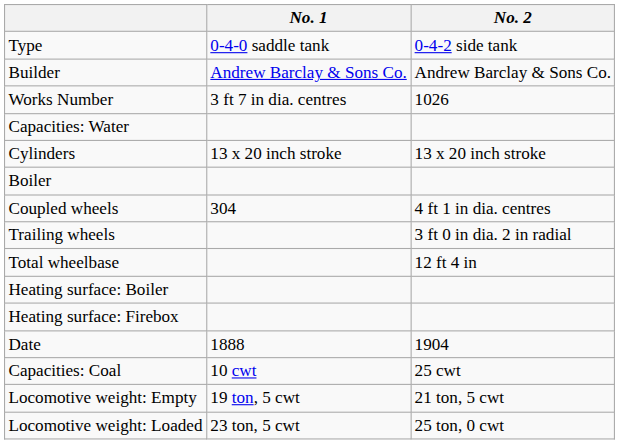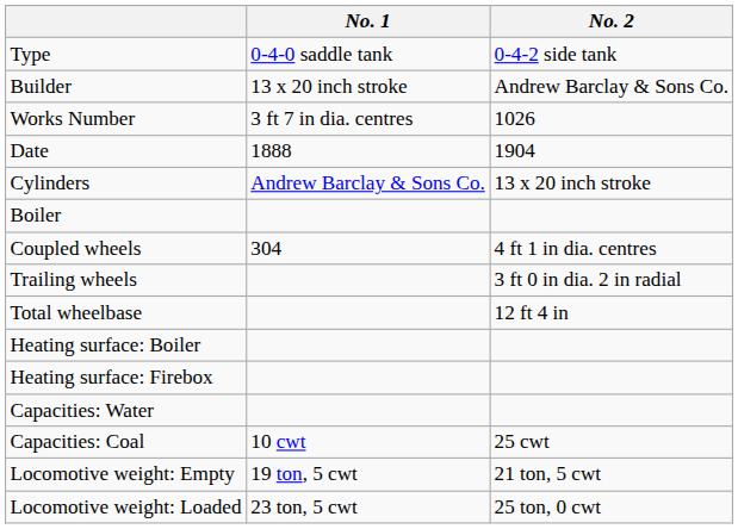 <table class="wikitable">
 <tr>
 <th></th>
 <th><em>No. 1</em></th>
 <th><em>No. 2</em></th>
 </tr>
 <tr>
 <td>Type</td>
 <td><a href='#'>0-4-0</a> saddle tank</td>
 <td><a href='#'>0-4-2</a> side tank</td>
 </tr>
 <tr>
 <td>Builder</td>
-<td><a href='#'>Andrew Barclay & Sons Co.</a></td>
+<td>13 x 20 inch stroke</td>
 <td>Andrew Barclay & Sons Co.</td>
 </tr>
 <tr>
 <td>Works Number</td>
 <td>3 ft 7 in dia.  centres</td>
 <td>1026</td>
 </tr>
 <tr>
-<td>Capacities: Water</td>
-<td></td>
-<td></td>
+<td>Date</td>
+<td>1888</td>
+<td>1904</td>
 </tr>
 <tr>
 <td>Cylinders</td>
-<td>13 x 20 inch stroke</td>
+<td><a href='#'>Andrew Barclay & Sons Co.</a></td>
 <td>13 x 20 inch stroke</td>
 </tr>
 <tr>
 <td>Boiler</td>
 <td></td>
 <td></td>
 </tr>
 <tr>
 <td>Coupled wheels</td>
 <td>304</td>
 <td>4 ft 1 in dia.  centres</td>
 </tr>
 <tr>
 <td>Trailing wheels</td>
 <td></td>
 <td>3 ft 0 in dia. 2 in radial</td>
 </tr>
 <tr>
 <td>Total wheelbase</td>
 <td></td>
 <td>12 ft 4 in</td>
 </tr>
 <tr>
 <td>Heating surface: Boiler</td>
 <td></td>
 <td></td>
 </tr>
 <tr>
 <td>Heating surface: Firebox</td>
 <td></td>
 <td></td>
 </tr>
 <tr>
-<td>Date</td>
-<td>1888</td>
-<td>1904</td>
+<td>Capacities: Water</td>
+<td></td>
+<td></td>
 </tr>
 <tr>
 <td>Capacities: Coal</td>
 <td>10 <a href='#'>cwt</a></td>
 <td>25 cwt</td>
 </tr>
 <tr>
 <td>Locomotive weight: Empty</td>
 <td>19 <a href='#'>ton</a>, 5 cwt</td>
 <td>21 ton, 5 cwt</td>
 </tr>
 <tr>
 <td>Locomotive weight: Loaded</td>
 <td>23 ton, 5 cwt</td>
 <td>25 ton, 0 cwt</td>
 </tr>
 </table>
